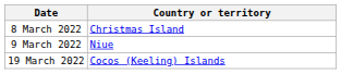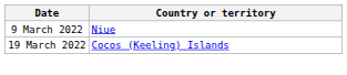 <table class="wikitable sortable">
 <tr>
 <th style="width:8em;">Date</th>
 <th style="width:25em;">Country or territory</th>
-</tr>
-<tr style="background:#fff;">
-<td style="text-align:center;">8 March 2022</td>
-<td> <a href='#'>Christmas Island</a></td>
 </tr>
 <tr style="background:#fff;">
 <td style="text-align:center;">9 March 2022</td>
 <td> <a href='#'>Niue</a></td>
 </tr>
 <tr style="background:#fff;">
 <td style="text-align:center;">19 March 2022</td>
 <td> <a href='#'>Cocos (Keeling) Islands</a></td>
 </tr>
 </table>
